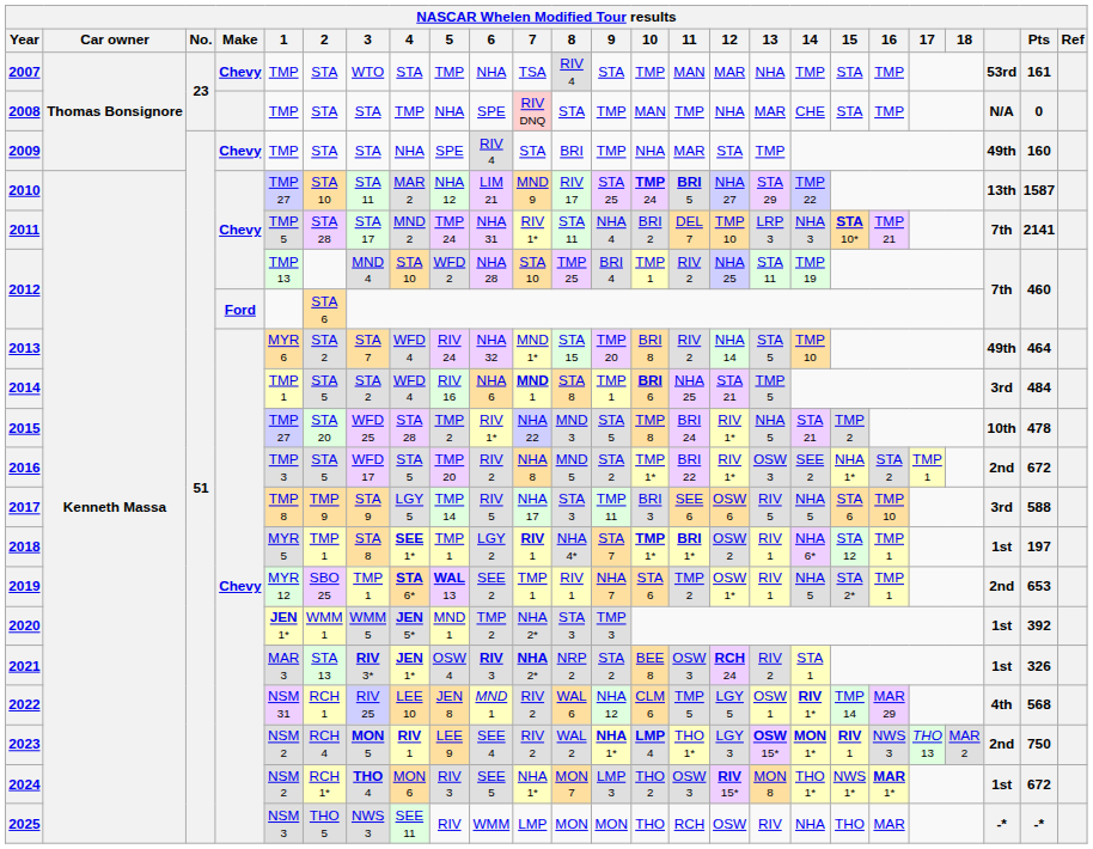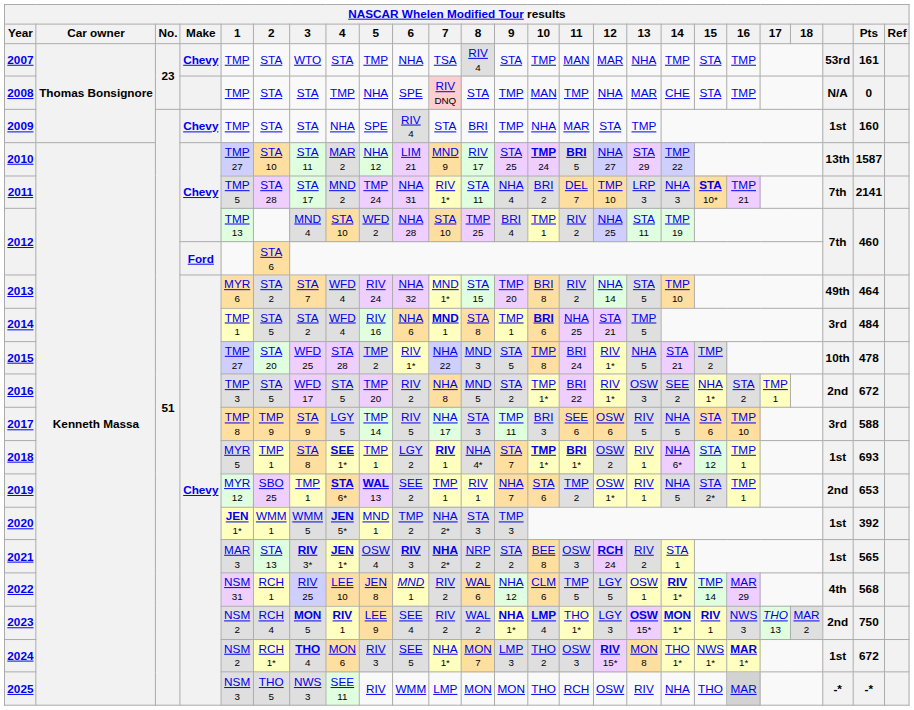 <table class="wikitable" style="text-align:center; font-size:75%">
 <tr>
 <th colspan=36><a href='#'>NASCAR Whelen Modified Tour</a> results</th>
 </tr>
 <tr>
 <th>Year</th>
 <th>Car owner</th>
 <th>No.</th>
 <th>Make</th>
 <th>1</th>
 <th>2</th>
 <th>3</th>
 <th>4</th>
 <th>5</th>
 <th>6</th>
 <th>7</th>
 <th>8</th>
 <th>9</th>
 <th>10</th>
 <th>11</th>
 <th>12</th>
 <th>13</th>
 <th>14</th>
 <th>15</th>
 <th>16</th>
 <th>17</th>
 <th>18</th>
 <th></th>
 <th>Pts</th>
 <th>Ref</th>
 </tr>
 <tr>
 <th><a href='#'>2007</a></th>
 <th rowspan=3>Thomas Bonsignore</th>
 <th rowspan=2>23</th>
 <th><a href='#'>Chevy</a></th>
 <td><a href='#'>TMP</a></td>
 <td><a href='#'>STA</a></td>
 <td><a href='#'>WTO</a></td>
 <td><a href='#'>STA</a></td>
 <td><a href='#'>TMP</a></td>
 <td><a href='#'>NHA</a></td>
 <td><a href='#'>TSA</a></td>
 <td style="background:#DFDFDF;"><a href='#'>RIV</a><br><small>4</small></td>
 <td><a href='#'>STA</a></td>
 <td><a href='#'>TMP</a></td>
 <td><a href='#'>MAN</a></td>
 <td><a href='#'>MAR</a></td>
 <td><a href='#'>NHA</a></td>
 <td><a href='#'>TMP</a></td>
 <td><a href='#'>STA</a></td>
 <td><a href='#'>TMP</a></td>
 <td colspan=2></td>
 <th>53rd</th>
 <th>161</th>
 <th></th>
 </tr>
 <tr>
 <th><a href='#'>2008</a></th>
 <th></th>
 <td><a href='#'>TMP</a></td>
 <td><a href='#'>STA</a></td>
 <td><a href='#'>STA</a></td>
 <td><a href='#'>TMP</a></td>
 <td><a href='#'>NHA</a></td>
 <td><a href='#'>SPE</a></td>
 <td style="background:#FFCFCF;"><a href='#'>RIV</a><br><small>DNQ</small></td>
 <td><a href='#'>STA</a></td>
 <td><a href='#'>TMP</a></td>
 <td><a href='#'>MAN</a></td>
 <td><a href='#'>TMP</a></td>
 <td><a href='#'>NHA</a></td>
 <td><a href='#'>MAR</a></td>
 <td><a href='#'>CHE</a></td>
 <td><a href='#'>STA</a></td>
 <td><a href='#'>TMP</a></td>
 <td colspan=2></td>
 <th>N/A</th>
 <th>0</th>
 <th></th>
 </tr>
 <tr>
 <th><a href='#'>2009</a></th>
 <th rowspan=18>51</th>
 <th><a href='#'>Chevy</a></th>
 <td><a href='#'>TMP</a></td>
 <td><a href='#'>STA</a></td>
 <td><a href='#'>STA</a></td>
 <td><a href='#'>NHA</a></td>
 <td><a href='#'>SPE</a></td>
 <td style="background:#DFDFDF;"><a href='#'>RIV</a><br><small>4</small></td>
 <td><a href='#'>STA</a></td>
 <td><a href='#'>BRI</a></td>
 <td><a href='#'>TMP</a></td>
 <td><a href='#'>NHA</a></td>
 <td><a href='#'>MAR</a></td>
 <td><a href='#'>STA</a></td>
 <td><a href='#'>TMP</a></td>
 <td colspan=5></td>
-<th>49th</th>
+<th>1st</th>
 <th>160</th>
 <th></th>
 </tr>
 <tr>
 <th><a href='#'>2010</a></th>
 <th rowspan=17>Kenneth Massa</th>
 <th rowspan=3><a href='#'>Chevy</a></th>
 <td style="background:#CFCFFF;"><a href='#'>TMP</a><br><small>27</small></td>
 <td style="background:#FFDF9F;"><a href='#'>STA</a><br><small>10</small></td>
 <td style="background:#DFFFDF;"><a href='#'>STA</a><br><small>11</small></td>
 <td style="background:#DFDFDF;"><a href='#'>MAR</a><br><small>2</small></td>
 <td style="background:#DFFFDF;"><a href='#'>NHA</a><br><small>12</small></td>
 <td style="background:#EFCFFF;"><a href='#'>LIM</a><br><small>21</small></td>
 <td style="background:#FFDF9F;"><a href='#'>MND</a><br><small>9</small></td>
 <td style="background:#DFFFDF;"><a href='#'>RIV</a><br><small>17</small></td>
 <td style="background:#EFCFFF;"><a href='#'>STA</a><br><small>25</small></td>
 <td style="background:#EFCFFF;"><strong><a href='#'>TMP</a></strong><br><small>24</small></td>
 <td style="background:#DFDFDF;"><strong><a href='#'>BRI</a></strong><br><small>5</small></td>
 <td style="background:#CFCFFF;"><a href='#'>NHA</a><br><small>27</small></td>
 <td style="background:#EFCFFF;"><a href='#'>STA</a><br><small>29</small></td>
 <td style="background:#CFCFFF;"><a href='#'>TMP</a><br><small>22</small></td>
 <td colspan=4></td>
 <th>13th</th>
 <th>1587</th>
 <th></th>
 </tr>
 <tr>
 <th><a href='#'>2011</a></th>
 <td style="background:#DFDFDF;"><a href='#'>TMP</a><br><small>5</small></td>
 <td style="background:#EFCFFF;"><a href='#'>STA</a><br><small>28</small></td>
 <td style="background:#DFFFDF;"><a href='#'>STA</a><br><small>17</small></td>
 <td style="background:#DFDFDF;"><a href='#'>MND</a><br><small>2</small></td>
 <td style="background:#EFCFFF;"><a href='#'>TMP</a><br><small>24</small></td>
 <td style="background:#EFCFFF;"><a href='#'>NHA</a><br><small>31</small></td>
 <td style="background:#FFFFBF;"><a href='#'>RIV</a><br><small>1*</small></td>
 <td style="background:#DFFFDF;"><a href='#'>STA</a><br><small>11</small></td>
 <td style="background:#DFDFDF;"><a href='#'>NHA</a><br><small>4</small></td>
 <td style="background:#DFDFDF;"><a href='#'>BRI</a><br><small>2</small></td>
 <td style="background:#FFDF9F;"><a href='#'>DEL</a><br><small>7</small></td>
 <td style="background:#FFDF9F;"><a href='#'>TMP</a><br><small>10</small></td>
 <td style="background:#DFDFDF;"><a href='#'>LRP</a><br><small>3</small></td>
 <td style="background:#DFDFDF;"><a href='#'>NHA</a><br><small>3</small></td>
 <td style="background:#FFDF9F;"><strong><a href='#'>STA</a></strong><br><small>10*</small></td>
 <td style="background:#EFCFFF;"><a href='#'>TMP</a><br><small>21</small></td>
 <td colspan=2></td>
 <th>7th</th>
 <th>2141</th>
 <th></th>
 </tr>
 <tr>
 <th rowspan=2><a href='#'>2012</a></th>
 <td style="background:#DFFFDF;"><a href='#'>TMP</a><br><small>13</small></td>
 <td></td>
 <td style="background:#DFDFDF;"><a href='#'>MND</a><br><small>4</small></td>
 <td style="background:#FFDF9F;"><a href='#'>STA</a><br><small>10</small></td>
 <td style="background:#DFDFDF;"><a href='#'>WFD</a><br><small>2</small></td>
 <td style="background:#EFCFFF;"><a href='#'>NHA</a><br><small>28</small></td>
 <td style="background:#FFDF9F;"><a href='#'>STA</a><br><small>10</small></td>
 <td style="background:#EFCFFF;"><a href='#'>TMP</a><br><small>25</small></td>
 <td style="background:#DFDFDF;"><a href='#'>BRI</a><br><small>4</small></td>
 <td style="background:#FFFFBF;"><a href='#'>TMP</a><br><small>1</small></td>
 <td style="background:#DFDFDF;"><a href='#'>RIV</a><br><small>2</small></td>
 <td style="background:#CFCFFF;"><a href='#'>NHA</a><br><small>25</small></td>
 <td style="background:#DFFFDF;"><a href='#'>STA</a><br><small>11</small></td>
 <td style="background:#DFFFDF;"><a href='#'>TMP</a><br><small>19</small></td>
 <td colspan=4></td>
 <th rowspan=2>7th</th>
 <th rowspan=2>460</th>
 <th rowspan=2></th>
 </tr>
 <tr>
 <th><a href='#'>Ford</a></th>
 <td></td>
 <td style="background:#FFDF9F;"><a href='#'>STA</a><br><small>6</small></td>
 <td colspan=16></td>
 </tr>
 <tr>
 <th><a href='#'>2013</a></th>
 <th rowspan=13><a href='#'>Chevy</a></th>
 <td style="background:#FFDF9F;"><a href='#'>MYR</a><br><small>6</small></td>
 <td style="background:#DFDFDF;"><a href='#'>STA</a><br><small>2</small></td>
 <td style="background:#FFDF9F;"><a href='#'>STA</a><br><small>7</small></td>
 <td style="background:#DFDFDF;"><a href='#'>WFD</a><br><small>4</small></td>
 <td style="background:#EFCFFF;"><a href='#'>RIV</a><br><small>24</small></td>
 <td style="background:#EFCFFF;"><a href='#'>NHA</a><br><small>32</small></td>
 <td style="background:#FFFFBF;"><a href='#'>MND</a><br><small>1*</small></td>
 <td style="background:#DFFFDF;"><a href='#'>STA</a><br><small>15</small></td>
 <td style="background:#EFCFFF;"><a href='#'>TMP</a><br><small>20</small></td>
 <td style="background:#FFDF9F;"><a href='#'>BRI</a><br><small>8</small></td>
 <td style="background:#DFDFDF;"><a href='#'>RIV</a><br><small>2</small></td>
 <td style="background:#DFFFDF;"><a href='#'>NHA</a><br><small>14</small></td>
 <td style="background:#DFDFDF;"><a href='#'>STA</a><br><small>5</small></td>
 <td style="background:#FFDF9F;"><a href='#'>TMP</a><br><small>10</small></td>
 <td colspan=4></td>
 <th>49th</th>
 <th>464</th>
 <th></th>
 </tr>
 <tr>
 <th><a href='#'>2014</a></th>
 <td style="background:#FFFFBF;"><a href='#'>TMP</a><br><small>1</small></td>
 <td style="background:#DFDFDF;"><a href='#'>STA</a><br><small>5</small></td>
 <td style="background:#DFDFDF;"><a href='#'>STA</a><br><small>2</small></td>
 <td style="background:#DFDFDF;"><a href='#'>WFD</a><br><small>4</small></td>
 <td style="background:#DFFFDF;"><a href='#'>RIV</a><br><small>16</small></td>
 <td style="background:#FFDF9F;"><a href='#'>NHA</a><br><small>6</small></td>
 <td style="background:#FFFFBF;"><strong><a href='#'>MND</a></strong><br><small>1</small></td>
 <td style="background:#FFDF9F;"><a href='#'>STA</a><br><small>8</small></td>
 <td style="background:#FFFFBF;"><a href='#'>TMP</a><br><small>1</small></td>
 <td style="background:#FFDF9F;"><strong><a href='#'>BRI</a></strong><br><small>6</small></td>
 <td style="background:#EFCFFF;"><a href='#'>NHA</a><br><small>25</small></td>
 <td style="background:#EFCFFF;"><a href='#'>STA</a><br><small>21</small></td>
 <td style="background:#DFDFDF;"><a href='#'>TMP</a><br><small>5</small></td>
 <td colspan=5></td>
 <th>3rd</th>
 <th>484</th>
 <th></th>
 </tr>
 <tr>
 <th><a href='#'>2015</a></th>
 <td style="background:#CFCFFF;"><a href='#'>TMP</a><br><small>27</small></td>
 <td style="background:#DFFFDF;"><a href='#'>STA</a><br><small>20</small></td>
 <td style="background:#EFCFFF;"><a href='#'>WFD</a><br><small>25</small></td>
 <td style="background:#EFCFFF;"><a href='#'>STA</a><br><small>28</small></td>
 <td style="background:#DFDFDF;"><a href='#'>TMP</a><br><small>2</small></td>
 <td style="background:#FFFFBF;"><a href='#'>RIV</a><br><small>1*</small></td>
 <td style="background:#CFCFFF;"><a href='#'>NHA</a><br><small>22</small></td>
 <td style="background:#DFDFDF;"><a href='#'>MND</a><br><small>3</small></td>
 <td style="background:#DFDFDF;"><a href='#'>STA</a><br><small>5</small></td>
 <td style="background:#FFDF9F;"><a href='#'>TMP</a><br><small>8</small></td>
 <td style="background:#EFCFFF;"><a href='#'>BRI</a><br><small>24</small></td>
 <td style="background:#FFFFBF;"><a href='#'>RIV</a><br><small>1*</small></td>
 <td style="background:#DFDFDF;"><a href='#'>NHA</a><br><small>5</small></td>
 <td style="background:#EFCFFF;"><a href='#'>STA</a><br><small>21</small></td>
 <td style="background:#DFDFDF;"><a href='#'>TMP</a><br><small>2</small></td>
 <td colspan=3></td>
 <th>10th</th>
 <th>478</th>
 <th></th>
 </tr>
 <tr>
 <th><a href='#'>2016</a></th>
 <td style="background:#DFDFDF;"><a href='#'>TMP</a><br><small>3</small></td>
 <td style="background:#DFDFDF;"><a href='#'>STA</a><br><small>5</small></td>
 <td style="background:#EFCFFF;"><a href='#'>WFD</a><br><small>17</small></td>
 <td style="background:#DFDFDF;"><a href='#'>STA</a><br><small>5</small></td>
 <td style="background:#EFCFFF;"><a href='#'>TMP</a><br><small>20</small></td>
 <td style="background:#DFDFDF;"><a href='#'>RIV</a><br><small>2</small></td>
 <td style="background:#FFDF9F;"><a href='#'>NHA</a><br><small>8</small></td>
 <td style="background:#DFDFDF;"><a href='#'>MND</a><br><small>5</small></td>
 <td style="background:#DFDFDF;"><a href='#'>STA</a><br><small>2</small></td>
 <td style="background:#FFFFBF;"><a href='#'>TMP</a><br><small>1*</small></td>
 <td style="background:#EFCFFF;"><a href='#'>BRI</a><br><small>22</small></td>
 <td style="background:#FFFFBF;"><a href='#'>RIV</a><br><small>1*</small></td>
 <td style="background:#DFDFDF;"><a href='#'>OSW</a><br><small>3</small></td>
 <td style="background:#DFDFDF;"><a href='#'>SEE</a><br><small>2</small></td>
 <td style="background:#FFFFBF;"><a href='#'>NHA</a><br><small>1*</small></td>
 <td style="background:#DFDFDF;"><a href='#'>STA</a><br><small>2</small></td>
 <td style="background:#FFFFBF;"><a href='#'>TMP</a><br><small>1</small></td>
 <td></td>
 <th>2nd</th>
 <th>672</th>
 <th></th>
 </tr>
 <tr>
 <th><a href='#'>2017</a></th>
 <td style="background:#FFDF9F;"><a href='#'>TMP</a><br><small>8</small></td>
 <td style="background:#FFDF9F;"><a href='#'>TMP</a><br><small>9</small></td>
 <td style="background:#FFDF9F;"><a href='#'>STA</a><br><small>9</small></td>
 <td style="background:#DFDFDF;"><a href='#'>LGY</a><br><small>5</small></td>
 <td style="background:#DFFFDF;"><a href='#'>TMP</a><br><small>14</small></td>
 <td style="background:#DFDFDF;"><a href='#'>RIV</a><br><small>5</small></td>
 <td style="background:#DFFFDF;"><a href='#'>NHA</a><br><small>17</small></td>
 <td style="background:#DFDFDF;"><a href='#'>STA</a><br><small>3</small></td>
 <td style="background:#DFFFDF;"><a href='#'>TMP</a><br><small>11</small></td>
 <td style="background:#DFDFDF;"><a href='#'>BRI</a><br><small>3</small></td>
 <td style="background:#FFDF9F;"><a href='#'>SEE</a><br><small>6</small></td>
 <td style="background:#FFDF9F;"><a href='#'>OSW</a><br><small>6</small></td>
 <td style="background:#DFDFDF;"><a href='#'>RIV</a><br><small>5</small></td>
 <td style="background:#DFDFDF;"><a href='#'>NHA</a><br><small>5</small></td>
 <td style="background:#FFDF9F;"><a href='#'>STA</a><br><small>6</small></td>
 <td style="background:#FFDF9F;"><a href='#'>TMP</a><br><small>10</small></td>
 <td colspan=2></td>
 <th>3rd</th>
 <th>588</th>
 <th></th>
 </tr>
 <tr>
 <th><a href='#'>2018</a></th>
 <td style="background:#DFDFDF;"><a href='#'>MYR</a><br><small>5</small></td>
 <td style="background:#FFFFBF;"><a href='#'>TMP</a><br><small>1</small></td>
 <td style="background:#FFDF9F;"><a href='#'>STA</a><br><small>8</small></td>
 <td style="background:#FFFFBF;"><strong><a href='#'>SEE</a></strong><br><small>1*</small></td>
 <td style="background:#FFFFBF;"><a href='#'>TMP</a><br><small>1</small></td>
 <td style="background:#DFDFDF;"><a href='#'>LGY</a><br><small>2</small></td>
 <td style="background:#FFFFBF;"><strong><a href='#'>RIV</a></strong><br><small>1</small></td>
 <td style="background:#DFDFDF;"><a href='#'>NHA</a><br><small>4*</small></td>
 <td style="background:#FFDF9F;"><a href='#'>STA</a><br><small>7</small></td>
 <td style="background:#FFFFBF;"><strong><a href='#'>TMP</a></strong><br><small>1*</small></td>
 <td style="background:#FFFFBF;"><strong><a href='#'>BRI</a></strong><br><small>1*</small></td>
 <td style="background:#DFDFDF;"><a href='#'>OSW</a><br><small>2</small></td>
 <td style="background:#FFFFBF;"><a href='#'>RIV</a><br><small>1</small></td>
 <td style="background:#EFCFFF;"><a href='#'>NHA</a><br><small>6*</small></td>
 <td style="background:#DFFFDF;"><a href='#'>STA</a><br><small>12</small></td>
 <td style="background:#FFFFBF;"><a href='#'>TMP</a><br><small>1</small></td>
 <td colspan=2></td>
 <th>1st</th>
-<th>197</th>
+<th>693</th>
 <th></th>
 </tr>
 <tr>
 <th><a href='#'>2019</a></th>
 <td style="background:#DFFFDF;"><a href='#'>MYR</a><br><small>12</small></td>
 <td style="background:#EFCFFF;"><a href='#'>SBO</a><br><small>25</small></td>
 <td style="background:#FFFFBF;"><a href='#'>TMP</a><br><small>1</small></td>
 <td style="background:#FFDF9F;"><strong><a href='#'>STA</a></strong><br><small>6*</small></td>
 <td style="background:#EFCFFF;"><strong><a href='#'>WAL</a></strong><br><small>13</small></td>
 <td style="background:#DFDFDF;"><a href='#'>SEE</a><br><small>2</small></td>
 <td style="background:#FFFFBF;"><a href='#'>TMP</a><br><small>1</small></td>
 <td style="background:#FFFFBF;"><a href='#'>RIV</a><br><small>1</small></td>
 <td style="background:#FFDF9F;"><a href='#'>NHA</a><br><small>7</small></td>
 <td style="background:#FFDF9F;"><a href='#'>STA</a><br><small>6</small></td>
 <td style="background:#DFDFDF;"><a href='#'>TMP</a><br><small>2</small></td>
 <td style="background:#FFFFBF;"><a href='#'>OSW</a><br><small>1*</small></td>
 <td style="background:#FFFFBF;"><a href='#'>RIV</a><br><small>1</small></td>
 <td style="background:#DFDFDF;"><a href='#'>NHA</a><br><small>5</small></td>
 <td style="background:#DFDFDF;"><a href='#'>STA</a><br><small>2*</small></td>
 <td style="background:#FFFFBF;"><a href='#'>TMP</a><br><small>1</small></td>
 <td colspan=2></td>
 <th>2nd</th>
 <th>653</th>
 <th></th>
 </tr>
 <tr>
 <th><a href='#'>2020</a></th>
 <td style="background:#FFFFBF;"><strong><a href='#'>JEN</a></strong><br><small>1*</small></td>
 <td style="background:#FFFFBF;"><a href='#'>WMM</a><br><small>1</small></td>
 <td style="background:#DFDFDF;"><a href='#'>WMM</a><br><small>5</small></td>
 <td style="background:#DFDFDF;"><strong><a href='#'>JEN</a></strong><br><small>5*</small></td>
 <td style="background:#FFFFBF;"><a href='#'>MND</a><br><small>1</small></td>
 <td style="background:#DFDFDF;"><a href='#'>TMP</a><br><small>2</small></td>
 <td style="background:#DFDFDF;"><a href='#'>NHA</a><br><small>2*</small></td>
 <td style="background:#DFDFDF;"><a href='#'>STA</a><br><small>3</small></td>
 <td style="background:#DFDFDF;"><a href='#'>TMP</a><br><small>3</small></td>
 <td colspan=9></td>
 <th>1st</th>
 <th>392</th>
 <th></th>
 </tr>
 <tr>
 <th><a href='#'>2021</a></th>
 <td style="background:#DFDFDF;"><a href='#'>MAR</a><br><small>3</small></td>
 <td style="background:#DFFFDF;"><a href='#'>STA</a><br><small>13</small></td>
 <td style="background:#DFDFDF;"><strong><a href='#'>RIV</a></strong><br><small>3*</small></td>
 <td style="background:#FFFFBF;"><strong><a href='#'>JEN</a></strong><br><small>1*</small></td>
 <td style="background:#DFDFDF;"><a href='#'>OSW</a><br><small>4</small></td>
 <td style="background:#DFDFDF;"><strong><a href='#'>RIV</a></strong><br><small>3</small></td>
 <td style="background:#DFDFDF;"><strong><a href='#'>NHA</a></strong><br><small>2*</small></td>
 <td style="background:#DFDFDF;"><a href='#'>NRP</a><br><small>2</small></td>
 <td style="background:#DFDFDF;"><a href='#'>STA</a><br><small>2</small></td>
 <td style="background:#FFDF9F;"><a href='#'>BEE</a><br><small>8</small></td>
 <td style="background:#DFDFDF;"><a href='#'>OSW</a><br><small>3</small></td>
 <td style="background:#EFCFFF;"><strong><a href='#'>RCH</a></strong><br><small>24</small></td>
 <td style="background:#DFDFDF;"><a href='#'>RIV</a><br><small>2</small></td>
 <td style="background:#FFFFBF;"><a href='#'>STA</a><br><small>1</small></td>
 <td colspan=4></td>
 <th>1st</th>
-<th>326</th>
+<th>565</th>
 <th></th>
 </tr>
 <tr>
 <th><a href='#'>2022</a></th>
 <td style="background:#EFCFFF;"><a href='#'>NSM</a><br><small>31</small></td>
 <td style="background:#FFFFBF;"><a href='#'>RCH</a><br><small>1</small></td>
 <td style="background:#CFCFFF;"><a href='#'>RIV</a><br><small>25</small></td>
 <td style="background:#FFDF9F;"><a href='#'>LEE</a><br><small>10</small></td>
 <td style="background:#FFDF9F;"><a href='#'>JEN</a><br><small>8</small></td>
 <td style="background:#FFFFBF;"><em><a href='#'>MND</a></em><br><small>1</small></td>
 <td style="background:#DFDFDF;"><a href='#'>RIV</a><br><small>2</small></td>
 <td style="background:#FFDF9F;"><a href='#'>WAL</a><br><small>6</small></td>
 <td style="background:#DFFFDF;"><a href='#'>NHA</a><br><small>12</small></td>
 <td style="background:#FFDF9F;"><a href='#'>CLM</a><br><small>6</small></td>
 <td style="background:#DFDFDF;"><a href='#'>TMP</a><br><small>5</small></td>
 <td style="background:#DFDFDF;"><a href='#'>LGY</a><br><small>5</small></td>
 <td style="background:#FFFFBF;"><a href='#'>OSW</a><br><small>1</small></td>
 <td style="background:#FFFFBF;"><strong><a href='#'>RIV</a></strong><br><small>1*</small></td>
 <td style="background:#DFFFDF;"><a href='#'>TMP</a><br><small>14</small></td>
 <td style="background:#EFCFFF;"><a href='#'>MAR</a><br><small>29</small></td>
 <td colspan=2></td>
 <th>4th</th>
 <th>568</th>
 <th></th>
 </tr>
 <tr>
 <th><a href='#'>2023</a></th>
 <td style="background:#DFDFDF;"><a href='#'>NSM</a><br><small>2</small></td>
 <td style="background:#DFDFDF;"><a href='#'>RCH</a><br><small>4</small></td>
 <td style="background:#DFDFDF;"><strong><a href='#'>MON</a></strong><br><small>5</small></td>
 <td style="background:#FFFFBF;"><strong><a href='#'>RIV</a></strong><br><small>1</small></td>
 <td style="background:#FFDF9F;"><a href='#'>LEE</a><br><small>9</small></td>
 <td style="background:#DFDFDF;"><a href='#'>SEE</a><br><small>4</small></td>
 <td style="background:#DFDFDF;"><a href='#'>RIV</a><br><small>2</small></td>
 <td style="background:#DFDFDF;"><a href='#'>WAL</a><br><small>2</small></td>
 <td style="background:#FFFFBF;"><strong><a href='#'>NHA</a></strong><br><small>1*</small></td>
 <td style="background:#DFDFDF;"><strong><a href='#'>LMP</a></strong><br><small>4</small></td>
 <td style="background:#FFFFBF;"><a href='#'>THO</a><br><small>1*</small></td>
 <td style="background:#DFDFDF;"><a href='#'>LGY</a><br><small>3</small></td>
 <td style="background:#EFCFFF;"><strong><a href='#'>OSW</a></strong><br><small>15*</small></td>
 <td style="background:#FFFFBF;"><strong><a href='#'>MON</a></strong><br><small>1*</small></td>
 <td style="background:#FFFFBF;"><strong><a href='#'>RIV</a></strong><br><small>1</small></td>
 <td style="background:#DFDFDF;"><a href='#'>NWS</a><br><small>3</small></td>
 <td style="background:#DFFFDF;"><em><a href='#'>THO</a></em><br><small>13</small></td>
 <td style="background:#DFDFDF;"><a href='#'>MAR</a><br><small>2</small></td>
 <th>2nd</th>
 <th>750</th>
 <th></th>
 </tr>
 <tr>
 <th><a href='#'>2024</a></th>
 <td style="background:#DFDFDF;"><a href='#'>NSM</a><br><small>2</small></td>
 <td style="background:#FFFFBF;"><a href='#'>RCH</a><br><small>1*</small></td>
 <td style="background:#DFDFDF;"><strong><a href='#'>THO</a></strong><br><small>4</small></td>
 <td style="background:#FFDF9F;"><a href='#'>MON</a><br><small>6</small></td>
 <td style="background:#DFDFDF;"><a href='#'>RIV</a><br><small>3</small></td>
 <td style="background:#DFDFDF;"><a href='#'>SEE</a><br><small>5</small></td>
 <td style="background:#FFFFBF;"><a href='#'>NHA</a><br><small>1*</small></td>
 <td style="background:#FFDF9F;"><a href='#'>MON</a><br><small>7</small></td>
 <td style="background:#DFDFDF;"><a href='#'>LMP</a><br><small>3</small></td>
 <td style="background:#DFDFDF;"><a href='#'>THO</a><br><small>2</small></td>
 <td style="background:#DFDFDF;"><a href='#'>OSW</a><br><small>3</small></td>
 <td style="background:#EFCFFF;"><strong><a href='#'>RIV</a></strong><br><small>15*</small></td>
 <td style="background:#FFDF9F;"><a href='#'>MON</a><br><small>8</small></td>
 <td style="background:#FFFFBF;"><a href='#'>THO</a><br><small>1*</small></td>
 <td style="background:#FFFFBF;"><a href='#'>NWS</a><br><small>1*</small></td>
 <td style="background:#FFFFBF;"><strong><a href='#'>MAR</a></strong><br><small>1*</small></td>
 <td colspan=2></td>
 <th>1st</th>
 <th>672</th>
 <th></th>
 </tr>
 <tr>
 <th><a href='#'>2025</a></th>
 <td style="background:#DFDFDF;"><a href='#'>NSM</a><br><small>3</small></td>
 <td style="background:#DFDFDF;"><a href='#'>THO</a><br><small>5</small></td>
 <td style="background:#DFDFDF;"><a href='#'>NWS</a><br><small>3</small></td>
 <td style="background:#DFFFDF;"><a href='#'>SEE</a><br><small>11</small></td>
 <td><a href='#'>RIV</a></td>
 <td><a href='#'>WMM</a></td>
 <td><a href='#'>LMP</a></td>
 <td><a href='#'>MON</a></td>
 <td style="background:#;"><a href='#'>MON</a><br><small></small></td>
 <td><a href='#'>THO</a></td>
 <td><a href='#'>RCH</a></td>
 <td><a href='#'>OSW</a></td>
 <td><a href='#'>RIV</a></td>
 <td><a href='#'>NHA</a></td>
 <td><a href='#'>THO</a></td>
-<td><a href='#'>MAR</a></td>
+<td style="background: lightgrey;"><a href='#'>MAR</a></td>
 <td colspan=2></td>
 <th>-*</th>
 <th>-*</th>
 <th></th>
 </tr>
 </table>
